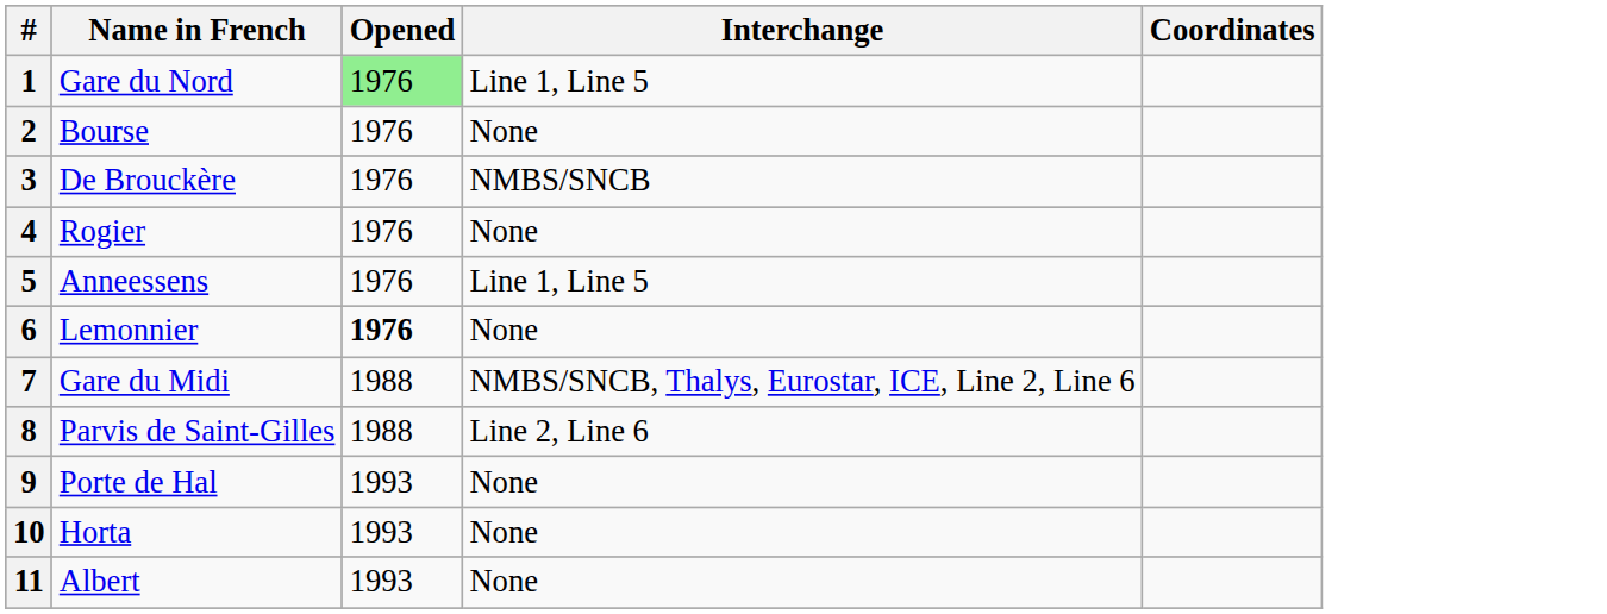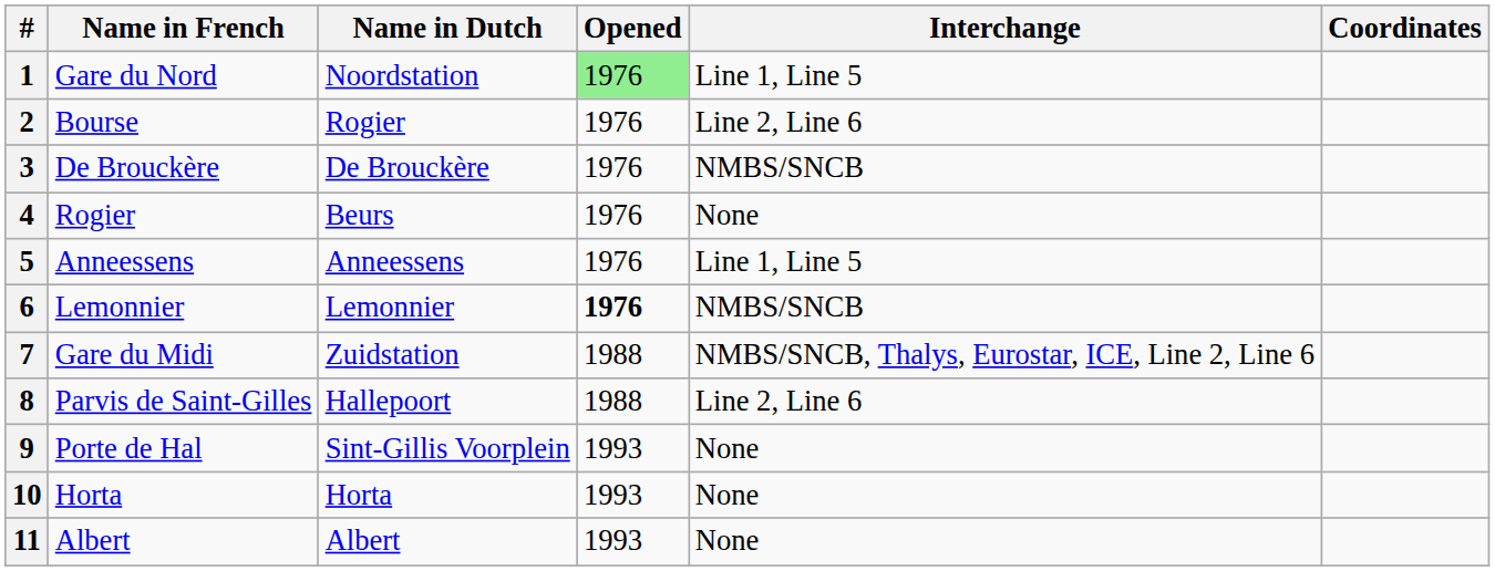 <table class="wikitable sortable">
 <tr>
 <th>#</th>
 <th>Name in French</th>
+<th>Name in Dutch</th>
 <th>Opened</th>
 <th>Interchange</th>
 <th class="unsortable">Coordinates</th>
 </tr>
 <tr>
 <th>1</th>
 <td><a href='#'>Gare du Nord</a></td>
+<td><a href='#'>Noordstation</a></td>
 <td style="background: lightgreen;">1976</td>
 <td>Line 1, Line 5</td>
 <td></td>
 </tr>
 <tr>
 <th>2</th>
 <td><a href='#'>Bourse</a></td>
+<td><a href='#'>Rogier</a></td>
 <td>1976</td>
-<td>None</td>
+<td>Line 2, Line 6</td>
 <td></td>
 </tr>
 <tr>
 <th>3</th>
+<td><a href='#'>De Brouckère</a></td>
 <td><a href='#'>De Brouckère</a></td>
 <td>1976</td>
 <td>NMBS/SNCB</td>
 <td></td>
 </tr>
 <tr>
 <th>4</th>
 <td><a href='#'>Rogier</a></td>
+<td><a href='#'>Beurs</a></td>
 <td>1976</td>
 <td>None</td>
 <td></td>
 </tr>
 <tr>
 <th>5</th>
+<td><a href='#'>Anneessens</a></td>
 <td><a href='#'>Anneessens</a></td>
 <td>1976</td>
 <td>Line 1, Line 5</td>
 <td></td>
 </tr>
 <tr>
 <th>6</th>
 <td><a href='#'>Lemonnier</a></td>
+<td><a href='#'>Lemonnier</a></td>
 <td><strong>1976</strong></td>
-<td>None</td>
+<td>NMBS/SNCB</td>
 <td></td>
 </tr>
 <tr>
 <th>7</th>
 <td><a href='#'>Gare du Midi</a></td>
+<td><a href='#'>Zuidstation</a></td>
 <td>1988</td>
 <td>NMBS/SNCB, <a href='#'>Thalys</a>, <a href='#'>Eurostar</a>, <a href='#'>ICE</a>, Line 2, Line 6</td>
 <td></td>
 </tr>
 <tr>
 <th>8</th>
 <td><a href='#'>Parvis de Saint-Gilles</a></td>
+<td><a href='#'>Hallepoort</a></td>
 <td>1988</td>
 <td>Line 2, Line 6</td>
 <td></td>
 </tr>
 <tr>
 <th>9</th>
 <td><a href='#'>Porte de Hal</a></td>
+<td><a href='#'>Sint-Gillis Voorplein</a></td>
 <td>1993</td>
 <td>None</td>
 <td></td>
 </tr>
 <tr>
 <th>10</th>
+<td><a href='#'>Horta</a></td>
 <td><a href='#'>Horta</a></td>
 <td>1993</td>
 <td>None</td>
 <td></td>
 </tr>
 <tr>
 <th>11</th>
 <td><a href='#'>Albert</a></td>
+<td><a href='#'>Albert</a></td>
 <td>1993</td>
 <td>None</td>
 <td></td>
 </tr>
 </table>
